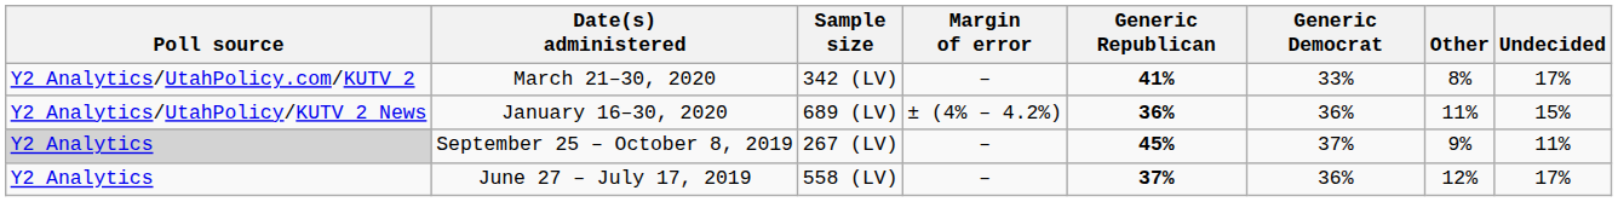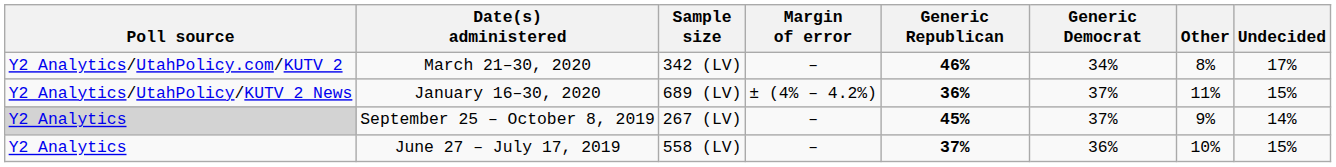 <table class="wikitable" style="font-size:90%;text-align:center;">
 <tr valign=bottom>
 <th>Poll source</th>
 <th>Date(s)<br>administered</th>
 <th>Sample<br>size</th>
 <th>Margin<br>of error</th>
 <th style="width:100px;">Generic<br>Republican</th>
 <th style="width:100px;">Generic<br>Democrat</th>
 <th>Other</th>
 <th>Undecided</th>
 </tr>
 <tr>
 <td style="text-align:left;"><a href='#'>Y2 Analytics</a>/<a href='#'>UtahPolicy.com</a>/<a href='#'>KUTV 2</a></td>
 <td>March 21–30, 2020</td>
 <td>342 (LV)</td>
 <td>–</td>
-<td><strong>41%</strong></td>
-<td>33%</td>
+<td><strong>46%</strong></td>
+<td>34%</td>
 <td>8%</td>
 <td>17%</td>
 </tr>
 <tr>
 <td style="text-align:left;"><a href='#'>Y2 Analytics</a>/<a href='#'>UtahPolicy</a>/<a href='#'>KUTV 2 News</a></td>
 <td>January 16–30, 2020</td>
 <td>689 (LV)</td>
 <td>± (4% – 4.2%)</td>
 <td><strong>36%</strong></td>
-<td>36%</td>
+<td>37%</td>
 <td>11%</td>
 <td>15%</td>
 </tr>
 <tr>
 <td style="background: lightgrey; text-align:left;"><a href='#'>Y2 Analytics</a></td>
 <td>September 25 – October 8, 2019</td>
 <td>267 (LV)</td>
 <td>–</td>
 <td><strong>45%</strong></td>
 <td>37%</td>
 <td>9%</td>
-<td>11%</td>
+<td>14%</td>
 </tr>
 <tr>
 <td style="text-align:left;"><a href='#'>Y2 Analytics</a></td>
 <td>June 27 – July 17, 2019</td>
 <td>558 (LV)</td>
 <td>–</td>
 <td><strong>37%</strong></td>
 <td>36%</td>
-<td>12%</td>
-<td>17%</td>
+<td>10%</td>
+<td>15%</td>
 </tr>
 </table>
